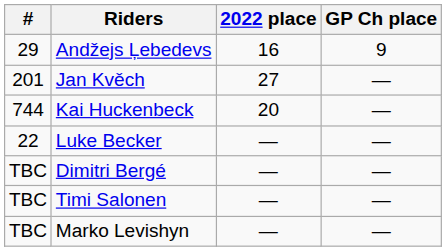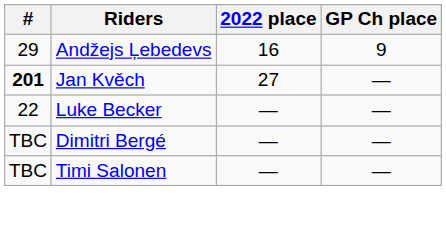 <table class="wikitable" style="text-align:center">
 <tr>
 <th>#</th>
 <th>Riders</th>
 <th><a href='#'>2022</a> place</th>
 <th>GP Ch place</th>
 </tr>
 <tr>
 <td>29</td>
 <td align=left> <a href='#'>Andžejs Ļebedevs</a></td>
 <td>16</td>
 <td>9</td>
 </tr>
 <tr>
-<td>201</td>
+<td><strong>201</strong></td>
 <td align=left> <a href='#'>Jan Kvěch</a></td>
 <td>27</td>
-<td>—</td>
-</tr>
-<tr>
-<td>744</td>
-<td align=left> <a href='#'>Kai Huckenbeck</a></td>
-<td>20</td>
 <td>—</td>
 </tr>
 <tr>
 <td>22</td>
 <td align=left> <a href='#'>Luke Becker</a></td>
 <td>—</td>
 <td>—</td>
 </tr>
 <tr>
 <td>TBC</td>
 <td align=left> <a href='#'>Dimitri Bergé</a></td>
 <td>—</td>
 <td>—</td>
 </tr>
 <tr>
 <td>TBC</td>
 <td align=left> <a href='#'>Timi Salonen</a></td>
 <td>—</td>
 <td>—</td>
 </tr>
-<tr>
-<td>TBC</td>
-<td align=left> Marko Levishyn</td>
-<td>—</td>
-<td>—</td>
-</tr>
 </table>
